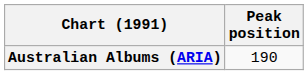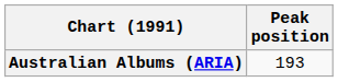 <table class="wikitable sortable plainrowheaders" style="text-align:center">
 <tr>
 <th scope="col">Chart (1991)</th>
 <th scope="col">Peak<br>position</th>
 </tr>
 <tr>
 <th scope="row">Australian Albums (<a href='#'>ARIA</a>)</th>
-<td>190</td>
+<td>193</td>
 </tr>
 </table>
